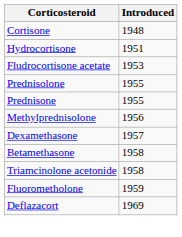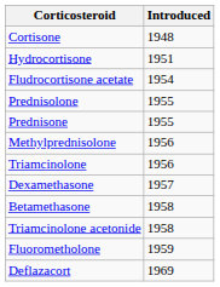 <table class="wikitable floatright">
 <tr>
 <th>Corticosteroid</th>
 <th>Introduced</th>
 </tr>
 <tr>
 <td><a href='#'>Cortisone</a></td>
 <td>1948</td>
 </tr>
 <tr>
 <td><a href='#'>Hydrocortisone</a></td>
 <td>1951</td>
 </tr>
 <tr>
 <td><a href='#'>Fludrocortisone acetate</a></td>
-<td>1953</td>
+<td>1954</td>
 </tr>
 <tr>
 <td><a href='#'>Prednisolone</a></td>
 <td>1955</td>
 </tr>
 <tr>
 <td><a href='#'>Prednisone</a></td>
 <td>1955</td>
 </tr>
 <tr>
 <td><a href='#'>Methylprednisolone</a></td>
+<td>1956</td>
+</tr>
+<tr>
+<td><a href='#'>Triamcinolone</a></td>
 <td>1956</td>
 </tr>
 <tr>
 <td><a href='#'>Dexamethasone</a></td>
 <td>1957</td>
 </tr>
 <tr>
 <td><a href='#'>Betamethasone</a></td>
 <td>1958</td>
 </tr>
 <tr>
 <td><a href='#'>Triamcinolone acetonide</a></td>
 <td>1958</td>
 </tr>
 <tr>
 <td><a href='#'>Fluorometholone</a></td>
 <td>1959</td>
 </tr>
 <tr>
 <td><a href='#'>Deflazacort</a></td>
 <td>1969</td>
 </tr>
 </table>
